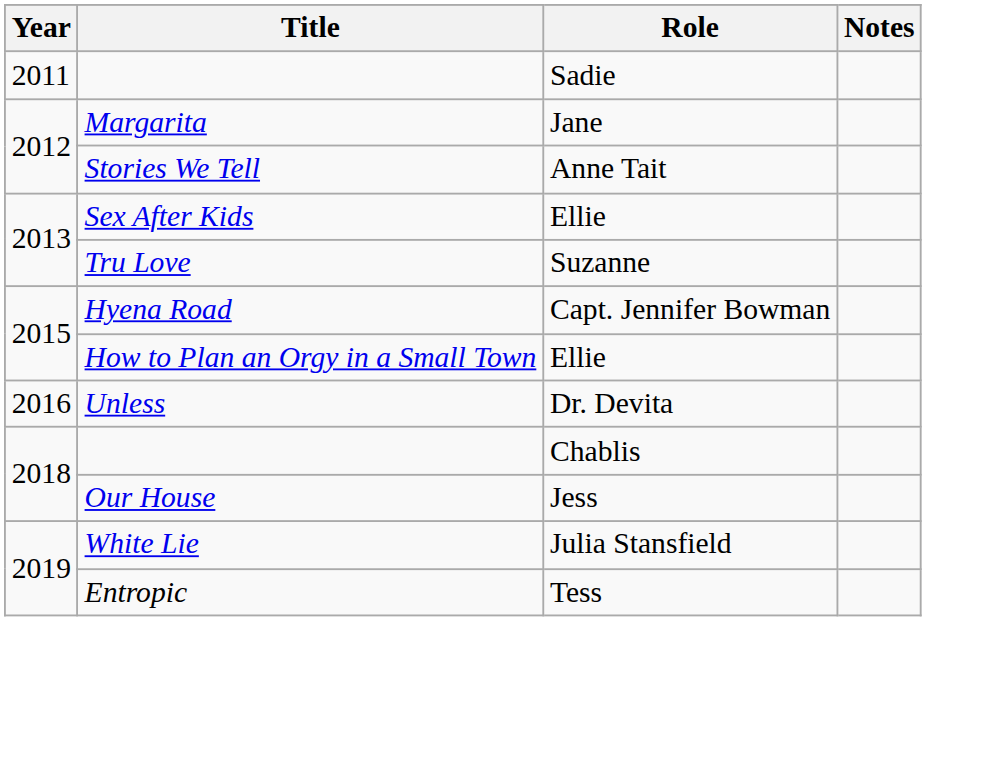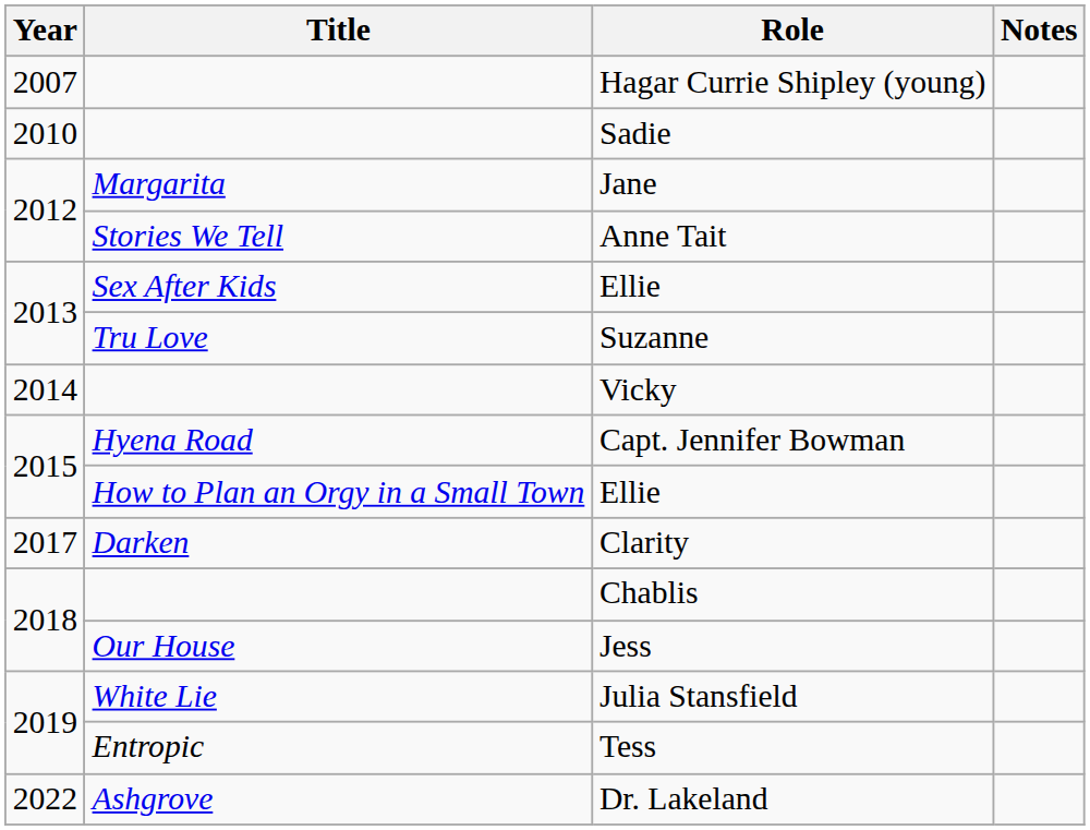 <table class="wikitable sortable">
 <tr>
 <th>Year</th>
 <th>Title</th>
 <th>Role</th>
 <th class="unsortable">Notes</th>
 </tr>
 <tr>
-<td>2011</td>
+<td>2007</td>
+<td><em></em></td>
+<td>Hagar Currie Shipley (young)</td>
+<td></td>
+</tr>
+<tr>
+<td>2010</td>
 <td><em></em></td>
 <td>Sadie</td>
 <td></td>
 </tr>
 <tr>
 <td rowspan="2">2012</td>
 <td><em><a href='#'>Margarita</a></em></td>
 <td>Jane</td>
 <td></td>
 </tr>
 <tr>
 <td><em><a href='#'>Stories We Tell</a></em></td>
 <td>Anne Tait</td>
 <td></td>
 </tr>
 <tr>
 <td rowspan="2">2013</td>
 <td><em><a href='#'>Sex After Kids</a></em></td>
 <td>Ellie</td>
 <td></td>
 </tr>
 <tr>
 <td><em><a href='#'>Tru Love</a></em></td>
 <td>Suzanne</td>
 <td></td>
 </tr>
 <tr>
+<td>2014</td>
+<td><em></em></td>
+<td>Vicky</td>
+<td></td>
+</tr>
+<tr>
 <td rowspan="2">2015</td>
 <td><em><a href='#'>Hyena Road</a></em></td>
 <td>Capt. Jennifer Bowman</td>
 <td></td>
 </tr>
 <tr>
 <td><em><a href='#'>How to Plan an Orgy in a Small Town</a></em></td>
 <td>Ellie</td>
 <td></td>
 </tr>
 <tr>
-<td>2016</td>
-<td><em><a href='#'>Unless</a></em></td>
-<td>Dr. Devita</td>
+<td>2017</td>
+<td><em><a href='#'>Darken</a></em></td>
+<td>Clarity</td>
 <td></td>
 </tr>
 <tr>
 <td rowspan="2">2018</td>
 <td><em></em></td>
 <td>Chablis</td>
 <td></td>
 </tr>
 <tr>
 <td><em><a href='#'>Our House</a></em></td>
 <td>Jess</td>
 <td></td>
 </tr>
 <tr>
 <td rowspan="2">2019</td>
 <td><em><a href='#'>White Lie</a></em></td>
 <td>Julia Stansfield</td>
 <td></td>
 </tr>
 <tr>
 <td><em>Entropic</em></td>
 <td>Tess</td>
 <td></td>
 </tr>
+<tr>
+<td>2022</td>
+<td><em><a href='#'>Ashgrove</a></em></td>
+<td>Dr. Lakeland</td>
+<td></td>
+</tr>
 </table>
